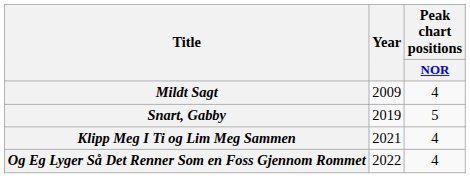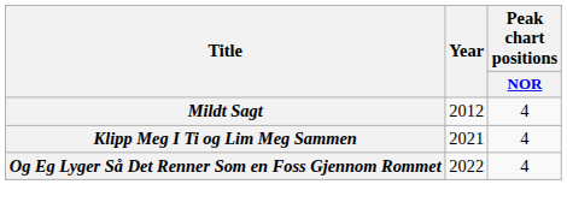 <table class="wikitable plainrowheaders" style="text-align:center">
 <tr>
 <th scope="col" rowspan="2">Title</th>
 <th scope="col" rowspan="2">Year</th>
 <th scope="col" colspan="1">Peak chart positions</th>
 </tr>
 <tr>
 <th scope="col" style="width:3em;font-size:90%;"><a href='#'>NOR</a></th>
 </tr>
 <tr>
 <th scope="row"><em>Mildt Sagt</em></th>
-<td>2009</td>
+<td>2012</td>
 <td>4</td>
-</tr>
-<tr>
-<th scope="row"><em>Snart, Gabby</em></th>
-<td>2019</td>
-<td>5<br></td>
 </tr>
 <tr>
 <th scope="row"><em>Klipp Meg I Ti og Lim Meg Sammen</em></th>
 <td>2021</td>
 <td>4</td>
 </tr>
 <tr>
 <th scope="row"><em>Og Eg Lyger Så Det Renner Som en Foss Gjennom Rommet</em></th>
 <td>2022</td>
 <td>4</td>
 </tr>
 </table>
